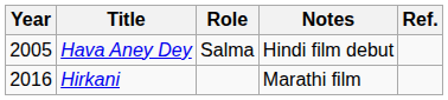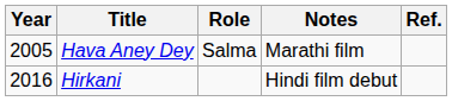 <table class="wikitable" style="text-align:left;">
 <tr>
 <th>Year</th>
 <th>Title</th>
 <th>Role</th>
 <th>Notes</th>
 <th>Ref.</th>
 </tr>
 <tr>
 <td>2005</td>
 <td><em><a href='#'>Hava Aney Dey</a></em></td>
 <td>Salma</td>
-<td>Hindi film debut</td>
+<td>Marathi film</td>
 <td></td>
 </tr>
 <tr>
 <td>2016</td>
 <td><em><a href='#'>Hirkani</a></em></td>
 <td></td>
-<td>Marathi film</td>
+<td>Hindi film debut</td>
 <td></td>
 </tr>
 </table>
